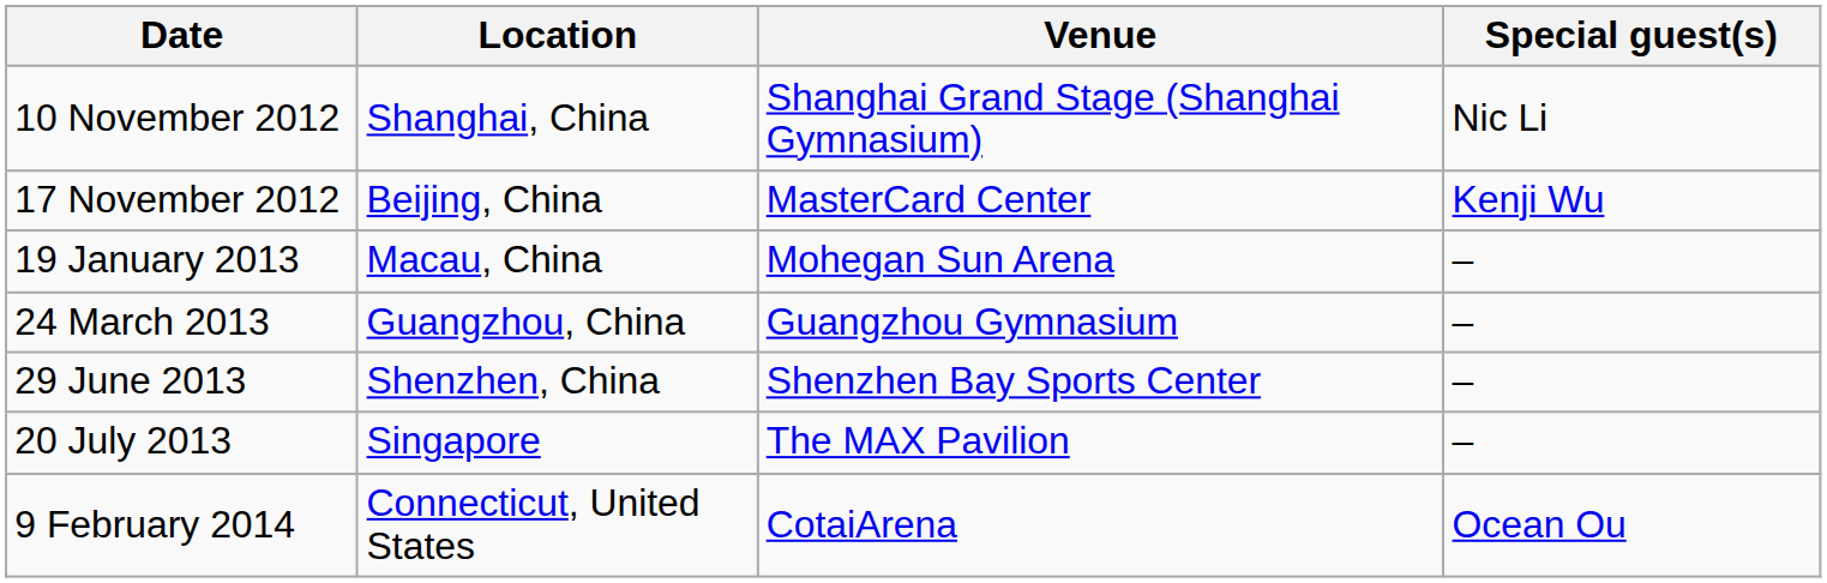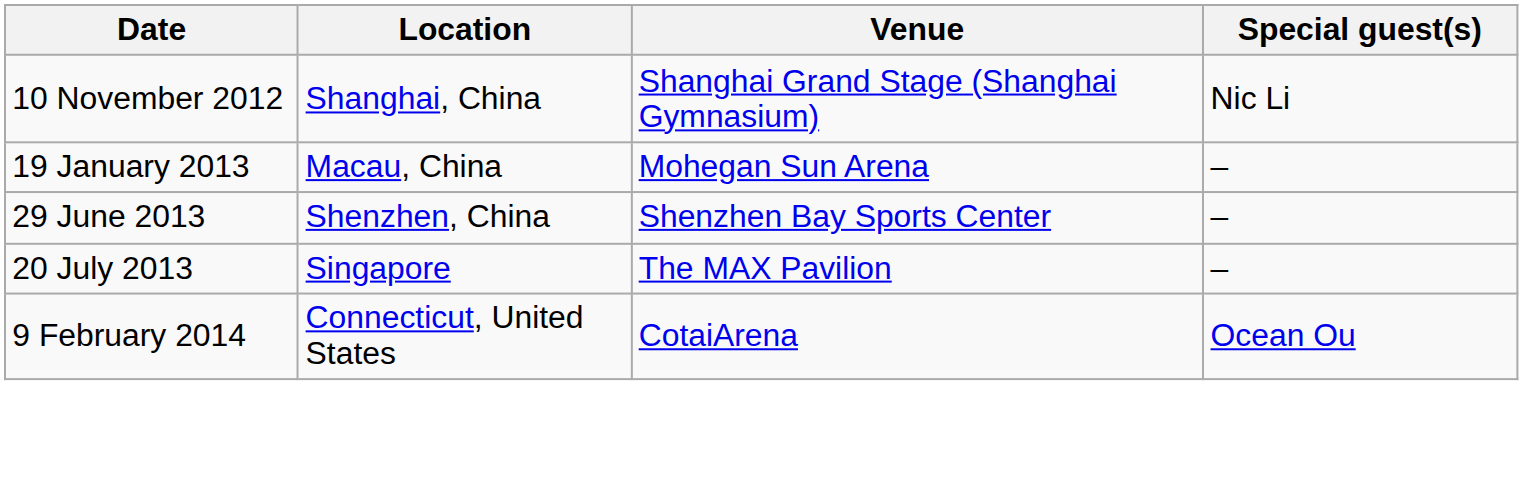 <table class="wikitable">
 <tr>
 <th width="140px">Date</th>
 <th width="160px">Location</th>
 <th width="280px">Venue</th>
 <th width="150px">Special guest(s)</th>
 </tr>
 <tr>
 <td>10 November 2012</td>
 <td><a href='#'>Shanghai</a>, China</td>
 <td><a href='#'>Shanghai Grand Stage (Shanghai Gymnasium)</a></td>
 <td>Nic Li</td>
 </tr>
 <tr>
-<td>17 November 2012</td>
-<td><a href='#'>Beijing</a>, China</td>
-<td><a href='#'>MasterCard Center</a></td>
-<td><a href='#'>Kenji Wu</a></td>
-</tr>
-<tr>
 <td>19 January 2013</td>
 <td><a href='#'>Macau</a>, China</td>
 <td><a href='#'>Mohegan Sun Arena</a></td>
-<td>–</td>
-</tr>
-<tr>
-<td>24 March 2013</td>
-<td><a href='#'>Guangzhou</a>, China</td>
-<td><a href='#'>Guangzhou Gymnasium</a></td>
 <td>–</td>
 </tr>
 <tr>
 <td>29 June 2013</td>
 <td><a href='#'>Shenzhen</a>, China</td>
 <td><a href='#'>Shenzhen Bay Sports Center</a></td>
 <td>–</td>
 </tr>
 <tr>
 <td>20 July 2013</td>
 <td><a href='#'>Singapore</a></td>
 <td><a href='#'>The MAX Pavilion</a></td>
 <td>–</td>
 </tr>
 <tr>
 <td>9 February 2014</td>
 <td><a href='#'>Connecticut</a>, United States</td>
 <td><a href='#'>CotaiArena</a></td>
 <td><a href='#'>Ocean Ou</a></td>
 </tr>
 </table>
